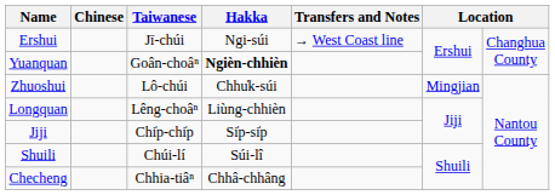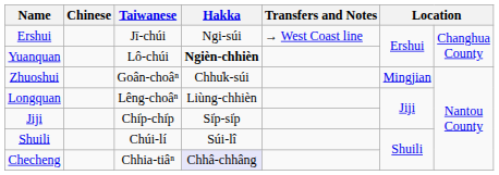 <table class=wikitable style="text-align:center">
 <tr>
 <th>Name</th>
 <th>Chinese</th>
 <th><a href='#'>Taiwanese</a></th>
 <th><a href='#'>Hakka</a></th>
 <th>Transfers and Notes</th>
 <th colspan=2>Location</th>
 </tr>
 <tr>
 <td><a href='#'>Ershui</a></td>
 <td></td>
 <td>Jī-chúi</td>
 <td>Ngi-súi</td>
 <td align=left>→  <a href='#'>West Coast line</a></td>
 <td rowspan=2><a href='#'>Ershui</a></td>
 <td rowspan=2><a href='#'>Changhua<br>County</a></td>
 </tr>
 <tr>
 <td><a href='#'>Yuanquan</a></td>
 <td></td>
-<td>Goân-choâⁿ</td>
+<td>Lô-chúi</td>
 <td><strong>Ngièn-chhièn</strong></td>
 <td align=left></td>
 </tr>
 <tr>
 <td><a href='#'>Zhuoshui</a></td>
 <td></td>
-<td>Lô-chúi</td>
+<td>Goân-choâⁿ</td>
 <td>Chhu̍k-súi</td>
 <td align=left></td>
 <td><a href='#'>Mingjian</a></td>
 <td rowspan=5><a href='#'>Nantou<br>County</a></td>
 </tr>
 <tr>
 <td><a href='#'>Longquan</a></td>
 <td></td>
 <td>Lêng-choâⁿ</td>
 <td>Liùng-chhièn</td>
 <td align=left></td>
 <td rowspan=2><a href='#'>Jiji</a></td>
 </tr>
 <tr>
 <td><a href='#'>Jiji</a></td>
 <td></td>
 <td>Chi̍p-chi̍p</td>
 <td>Si̍p-si̍p</td>
 <td align=left></td>
 </tr>
 <tr>
 <td><a href='#'>Shuili</a></td>
 <td></td>
 <td>Chúi-lí</td>
 <td>Súi-lî</td>
 <td align=left></td>
 <td rowspan=2><a href='#'>Shuili</a></td>
 </tr>
 <tr>
 <td><a href='#'>Checheng</a></td>
 <td></td>
 <td>Chhia-tiâⁿ</td>
-<td>Chhâ-chhâng</td>
+<td style="background: lavender;">Chhâ-chhâng</td>
 <td align=left></td>
 </tr>
 </table>
